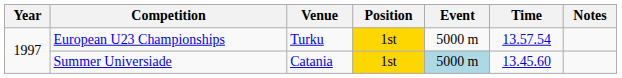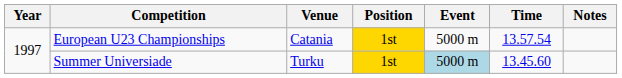 <table class="wikitable" width=50% style="font-size:90%; text-align:center;">
 <tr>
 <th>Year</th>
 <th>Competition</th>
 <th>Venue</th>
 <th>Position</th>
 <th>Event</th>
 <th>Time</th>
 <th>Notes</th>
 </tr>
 <tr>
 <td rowspan=2>1997</td>
 <td align=left><a href='#'>European U23 Championships</a></td>
-<td align=left> <a href='#'>Turku</a></td>
+<td align=left> <a href='#'>Catania</a></td>
 <td bgcolor=gold>1st</td>
 <td>5000 m</td>
 <td><a href='#'>13.57.54</a></td>
 <td></td>
 </tr>
 <tr>
 <td align=left><a href='#'>Summer Universiade</a></td>
-<td align=left> <a href='#'>Catania</a></td>
+<td align=left> <a href='#'>Turku</a></td>
 <td bgcolor=gold>1st</td>
 <td style="background: lightblue;">5000 m</td>
 <td><a href='#'>13.45.60</a></td>
 <td></td>
 </tr>
 </table>
